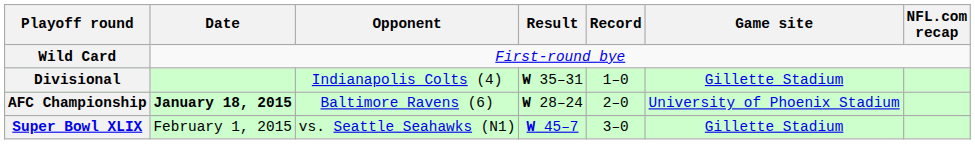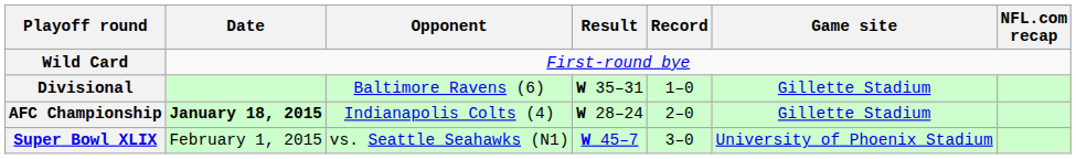 <table class="wikitable" style="align=center">
 <tr>
 <th>Playoff round</th>
 <th>Date</th>
 <th>Opponent</th>
 <th>Result</th>
 <th>Record</th>
 <th>Game site</th>
 <th>NFL.com<br>recap</th>
 </tr>
 <tr>
 <th>Wild Card</th>
 <td colspan="8" style="text-align:center;"><em><a href='#'>First-round bye</a></em></td>
 </tr>
 <tr style="background:#cfc; text-align:center;">
 <th>Divisional</th>
 <td></td>
-<td><a href='#'>Indianapolis Colts</a> (4)</td>
+<td><a href='#'>Baltimore Ravens</a> (6)</td>
 <td><strong>W</strong> 35–31</td>
 <td>1–0</td>
 <td><a href='#'>Gillette Stadium</a></td>
 <td></td>
 </tr>
 <tr style="background:#cfc; text-align:center;">
 <th>AFC Championship</th>
 <td><strong>January 18, 2015</strong></td>
-<td><a href='#'>Baltimore Ravens</a> (6)</td>
+<td><a href='#'>Indianapolis Colts</a> (4)</td>
 <td><strong>W</strong> 28–24</td>
 <td>2–0</td>
-<td><a href='#'>University of Phoenix Stadium</a></td>
+<td><a href='#'>Gillette Stadium</a></td>
 <td></td>
 </tr>
 <tr style="background:#cfc; text-align:center;">
 <th><a href='#'>Super Bowl XLIX</a></th>
 <td>February 1, 2015</td>
 <td>vs. <a href='#'>Seattle Seahawks</a> (N1)</td>
 <td><a href='#'><strong>W</strong> 45–7</a></td>
 <td>3–0</td>
-<td><a href='#'>Gillette Stadium</a></td>
+<td><a href='#'>University of Phoenix Stadium</a></td>
 <td></td>
 </tr>
 </table>
